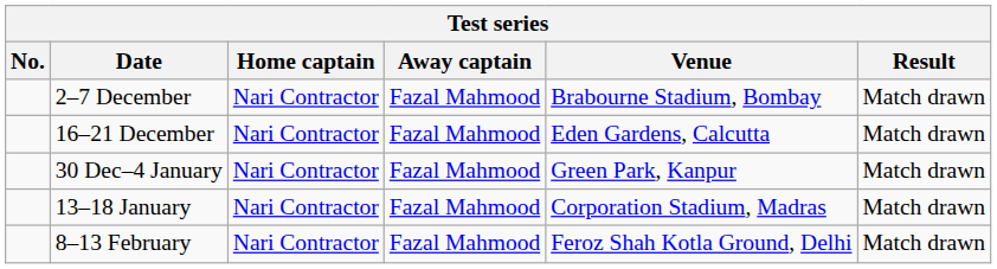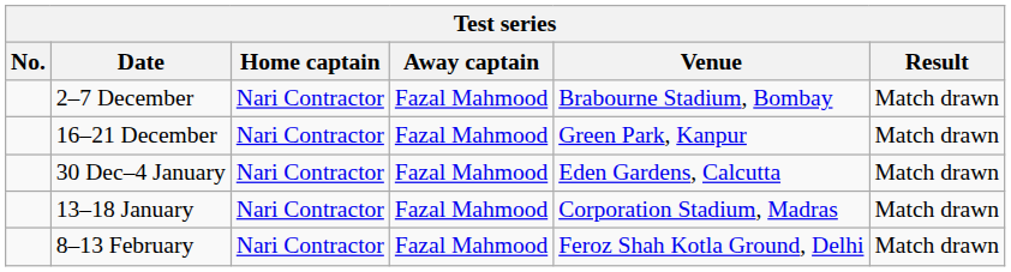 <table class="wikitable">
 <tr>
 <th colspan="9">Test series</th>
 </tr>
 <tr>
 <th>No.</th>
 <th>Date</th>
 <th>Home captain</th>
 <th>Away captain</th>
 <th>Venue</th>
 <th>Result</th>
 </tr>
 <tr>
 <td></td>
 <td>2–7 December</td>
 <td><a href='#'>Nari Contractor</a></td>
 <td><a href='#'>Fazal Mahmood</a></td>
 <td><a href='#'>Brabourne Stadium</a>, <a href='#'>Bombay</a></td>
 <td>Match drawn</td>
 </tr>
 <tr>
 <td></td>
 <td>16–21 December</td>
 <td><a href='#'>Nari Contractor</a></td>
 <td><a href='#'>Fazal Mahmood</a></td>
-<td><a href='#'>Eden Gardens</a>, <a href='#'>Calcutta</a></td>
+<td><a href='#'>Green Park</a>, <a href='#'>Kanpur</a></td>
 <td>Match drawn</td>
 </tr>
 <tr>
 <td></td>
 <td>30 Dec–4 January</td>
 <td><a href='#'>Nari Contractor</a></td>
 <td><a href='#'>Fazal Mahmood</a></td>
-<td><a href='#'>Green Park</a>, <a href='#'>Kanpur</a></td>
+<td><a href='#'>Eden Gardens</a>, <a href='#'>Calcutta</a></td>
 <td>Match drawn</td>
 </tr>
 <tr>
 <td></td>
 <td>13–18 January</td>
 <td><a href='#'>Nari Contractor</a></td>
 <td><a href='#'>Fazal Mahmood</a></td>
 <td><a href='#'>Corporation Stadium</a>, <a href='#'>Madras</a></td>
 <td>Match drawn</td>
 </tr>
 <tr>
 <td></td>
 <td>8–13 February</td>
 <td><a href='#'>Nari Contractor</a></td>
 <td><a href='#'>Fazal Mahmood</a></td>
 <td><a href='#'>Feroz Shah Kotla Ground</a>, <a href='#'>Delhi</a></td>
 <td>Match drawn</td>
 </tr>
 </table>
